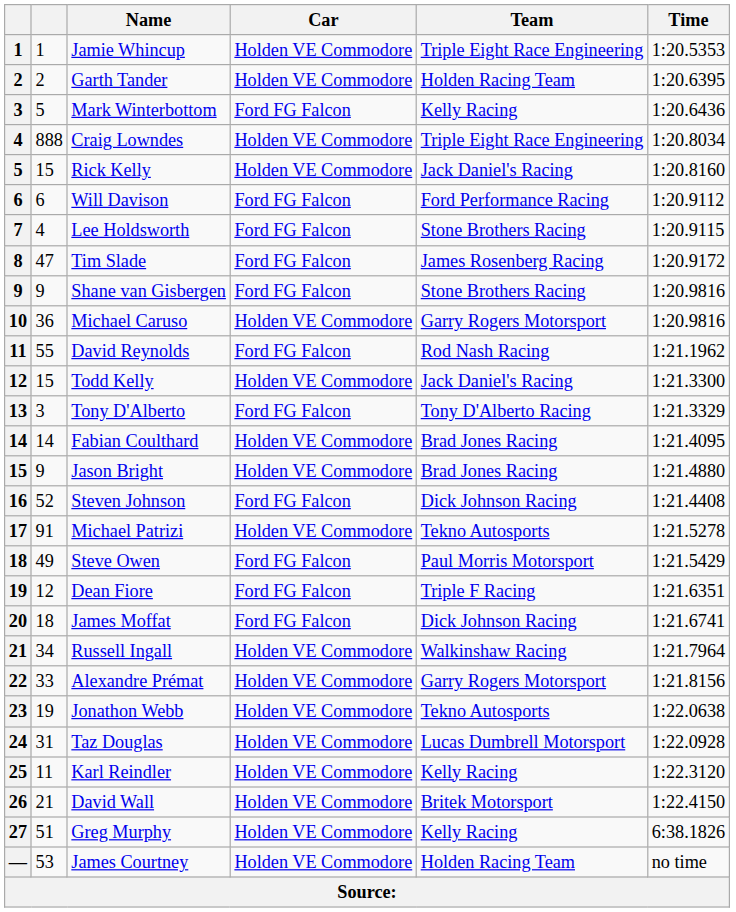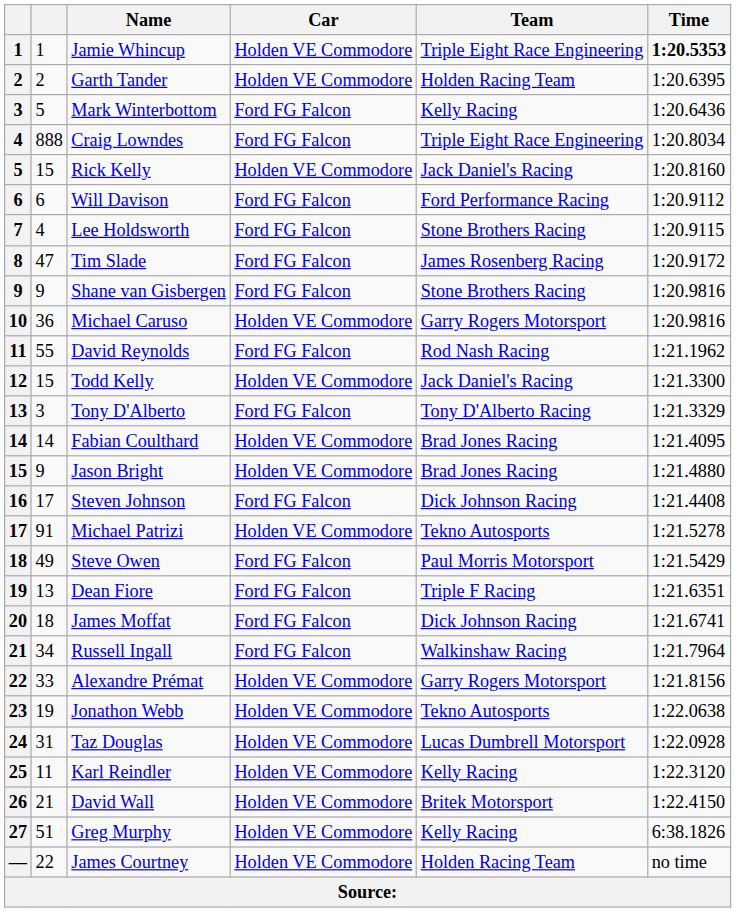 <table class="wikitable" style="font-size: 95%;">
 <tr>
 <th></th>
 <th></th>
 <th>Name</th>
 <th>Car</th>
 <th>Team</th>
 <th>Time</th>
 </tr>
 <tr>
 <th>1</th>
 <td>1</td>
 <td> <a href='#'>Jamie Whincup</a></td>
 <td><a href='#'>Holden VE Commodore</a></td>
 <td><a href='#'>Triple Eight Race Engineering</a></td>
-<td>1:20.5353</td>
+<td><strong>1:20.5353</strong></td>
 </tr>
 <tr>
 <th>2</th>
 <td>2</td>
 <td> <a href='#'>Garth Tander</a></td>
 <td><a href='#'>Holden VE Commodore</a></td>
 <td><a href='#'>Holden Racing Team</a></td>
 <td>1:20.6395</td>
 </tr>
 <tr>
 <th>3</th>
 <td>5</td>
 <td> <a href='#'>Mark Winterbottom</a></td>
 <td><a href='#'>Ford FG Falcon</a></td>
 <td><a href='#'>Kelly Racing</a></td>
 <td>1:20.6436</td>
 </tr>
 <tr>
 <th>4</th>
 <td>888</td>
 <td> <a href='#'>Craig Lowndes</a></td>
-<td><a href='#'>Holden VE Commodore</a></td>
+<td><a href='#'>Ford FG Falcon</a></td>
 <td><a href='#'>Triple Eight Race Engineering</a></td>
 <td>1:20.8034</td>
 </tr>
 <tr>
 <th>5</th>
 <td>15</td>
 <td> <a href='#'>Rick Kelly</a></td>
 <td><a href='#'>Holden VE Commodore</a></td>
 <td><a href='#'>Jack Daniel's Racing</a></td>
 <td>1:20.8160</td>
 </tr>
 <tr>
 <th>6</th>
 <td>6</td>
 <td> <a href='#'>Will Davison</a></td>
 <td><a href='#'>Ford FG Falcon</a></td>
 <td><a href='#'>Ford Performance Racing</a></td>
 <td>1:20.9112</td>
 </tr>
 <tr>
 <th>7</th>
 <td>4</td>
 <td> <a href='#'>Lee Holdsworth</a></td>
 <td><a href='#'>Ford FG Falcon</a></td>
 <td><a href='#'>Stone Brothers Racing</a></td>
 <td>1:20.9115</td>
 </tr>
 <tr>
 <th>8</th>
 <td>47</td>
 <td> <a href='#'>Tim Slade</a></td>
 <td><a href='#'>Ford FG Falcon</a></td>
 <td><a href='#'>James Rosenberg Racing</a></td>
 <td>1:20.9172</td>
 </tr>
 <tr>
 <th>9</th>
 <td>9</td>
 <td> <a href='#'>Shane van Gisbergen</a></td>
 <td><a href='#'>Ford FG Falcon</a></td>
 <td><a href='#'>Stone Brothers Racing</a></td>
 <td>1:20.9816</td>
 </tr>
 <tr>
 <th>10</th>
 <td>36</td>
 <td> <a href='#'>Michael Caruso</a></td>
 <td><a href='#'>Holden VE Commodore</a></td>
 <td><a href='#'>Garry Rogers Motorsport</a></td>
 <td>1:20.9816</td>
 </tr>
 <tr>
 <th>11</th>
 <td>55</td>
 <td> <a href='#'>David Reynolds</a></td>
 <td><a href='#'>Ford FG Falcon</a></td>
 <td><a href='#'>Rod Nash Racing</a></td>
 <td>1:21.1962</td>
 </tr>
 <tr>
 <th>12</th>
 <td>15</td>
 <td> <a href='#'>Todd Kelly</a></td>
 <td><a href='#'>Holden VE Commodore</a></td>
 <td><a href='#'>Jack Daniel's Racing</a></td>
 <td>1:21.3300</td>
 </tr>
 <tr>
 <th>13</th>
 <td>3</td>
 <td> <a href='#'>Tony D'Alberto</a></td>
 <td><a href='#'>Ford FG Falcon</a></td>
 <td><a href='#'>Tony D'Alberto Racing</a></td>
 <td>1:21.3329</td>
 </tr>
 <tr>
 <th>14</th>
 <td>14</td>
 <td> <a href='#'>Fabian Coulthard</a></td>
 <td><a href='#'>Holden VE Commodore</a></td>
 <td><a href='#'>Brad Jones Racing</a></td>
 <td>1:21.4095</td>
 </tr>
 <tr>
 <th>15</th>
 <td>9</td>
 <td> <a href='#'>Jason Bright</a></td>
 <td><a href='#'>Holden VE Commodore</a></td>
 <td><a href='#'>Brad Jones Racing</a></td>
 <td>1:21.4880</td>
 </tr>
 <tr>
 <th>16</th>
-<td>52</td>
+<td>17</td>
 <td> <a href='#'>Steven Johnson</a></td>
 <td><a href='#'>Ford FG Falcon</a></td>
 <td><a href='#'>Dick Johnson Racing</a></td>
 <td>1:21.4408</td>
 </tr>
 <tr>
 <th>17</th>
 <td>91</td>
 <td> <a href='#'>Michael Patrizi</a></td>
 <td><a href='#'>Holden VE Commodore</a></td>
 <td><a href='#'>Tekno Autosports</a></td>
 <td>1:21.5278</td>
 </tr>
 <tr>
 <th>18</th>
 <td>49</td>
 <td> <a href='#'>Steve Owen</a></td>
 <td><a href='#'>Ford FG Falcon</a></td>
 <td><a href='#'>Paul Morris Motorsport</a></td>
 <td>1:21.5429</td>
 </tr>
 <tr>
 <th>19</th>
-<td>12</td>
+<td>13</td>
 <td> <a href='#'>Dean Fiore</a></td>
 <td><a href='#'>Ford FG Falcon</a></td>
 <td><a href='#'>Triple F Racing</a></td>
 <td>1:21.6351</td>
 </tr>
 <tr>
 <th>20</th>
 <td>18</td>
 <td> <a href='#'>James Moffat</a></td>
 <td><a href='#'>Ford FG Falcon</a></td>
 <td><a href='#'>Dick Johnson Racing</a></td>
 <td>1:21.6741</td>
 </tr>
 <tr>
 <th>21</th>
 <td>34</td>
 <td> <a href='#'>Russell Ingall</a></td>
-<td><a href='#'>Holden VE Commodore</a></td>
+<td><a href='#'>Ford FG Falcon</a></td>
 <td><a href='#'>Walkinshaw Racing</a></td>
 <td>1:21.7964</td>
 </tr>
 <tr>
 <th>22</th>
 <td>33</td>
 <td> <a href='#'>Alexandre Prémat</a></td>
 <td><a href='#'>Holden VE Commodore</a></td>
 <td><a href='#'>Garry Rogers Motorsport</a></td>
 <td>1:21.8156</td>
 </tr>
 <tr>
 <th>23</th>
 <td>19</td>
 <td> <a href='#'>Jonathon Webb</a></td>
 <td><a href='#'>Holden VE Commodore</a></td>
 <td><a href='#'>Tekno Autosports</a></td>
 <td>1:22.0638</td>
 </tr>
 <tr>
 <th>24</th>
 <td>31</td>
 <td> <a href='#'>Taz Douglas</a></td>
 <td><a href='#'>Holden VE Commodore</a></td>
 <td><a href='#'>Lucas Dumbrell Motorsport</a></td>
 <td>1:22.0928</td>
 </tr>
 <tr>
 <th>25</th>
 <td>11</td>
 <td> <a href='#'>Karl Reindler</a></td>
 <td><a href='#'>Holden VE Commodore</a></td>
 <td><a href='#'>Kelly Racing</a></td>
 <td>1:22.3120</td>
 </tr>
 <tr>
 <th>26</th>
 <td>21</td>
 <td> <a href='#'>David Wall</a></td>
 <td><a href='#'>Holden VE Commodore</a></td>
 <td><a href='#'>Britek Motorsport</a></td>
 <td>1:22.4150</td>
 </tr>
 <tr>
 <th>27</th>
 <td>51</td>
 <td> <a href='#'>Greg Murphy</a></td>
 <td><a href='#'>Holden VE Commodore</a></td>
 <td><a href='#'>Kelly Racing</a></td>
 <td>6:38.1826</td>
 </tr>
 <tr>
 <th>—</th>
-<td>53</td>
+<td>22</td>
 <td> <a href='#'>James Courtney</a></td>
 <td><a href='#'>Holden VE Commodore</a></td>
 <td><a href='#'>Holden Racing Team</a></td>
 <td>no time</td>
 </tr>
 <tr>
 <th colspan="6" style="text-align:center;">Source:</th>
 </tr>
 </table>
